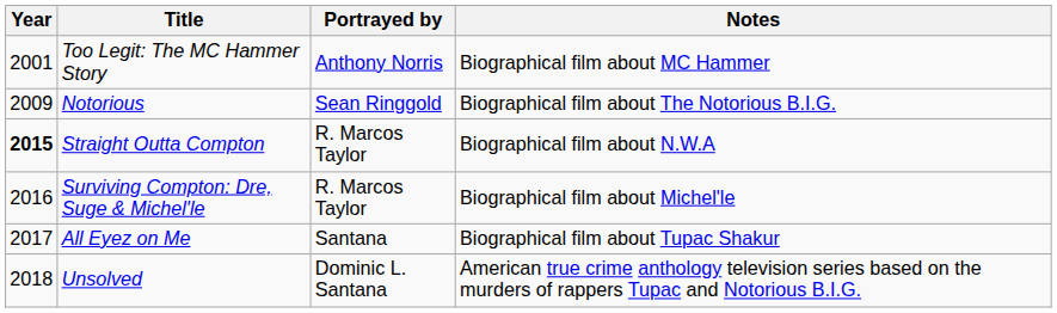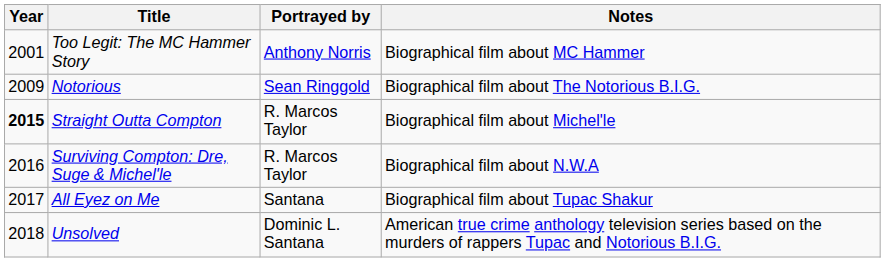 <table class="wikitable">
 <tr>
 <th>Year</th>
 <th>Title</th>
 <th>Portrayed by</th>
 <th>Notes</th>
 </tr>
 <tr>
 <td>2001</td>
 <td><em>Too Legit: The MC Hammer Story</em></td>
 <td><a href='#'>Anthony Norris</a></td>
 <td>Biographical film about <a href='#'>MC Hammer</a></td>
 </tr>
 <tr>
 <td>2009</td>
 <td><em><a href='#'>Notorious</a></em></td>
 <td><a href='#'>Sean Ringgold</a></td>
 <td>Biographical film about <a href='#'>The Notorious B.I.G.</a></td>
 </tr>
 <tr>
 <td><strong>2015</strong></td>
 <td><em><a href='#'>Straight Outta Compton</a></em></td>
 <td>R. Marcos Taylor</td>
-<td>Biographical film about <a href='#'>N.W.A</a></td>
+<td>Biographical film about <a href='#'>Michel'le</a></td>
 </tr>
 <tr>
 <td>2016</td>
 <td><em><a href='#'>Surviving Compton: Dre, Suge & Michel'le</a></em></td>
 <td>R. Marcos Taylor</td>
-<td>Biographical film about <a href='#'>Michel'le</a></td>
+<td>Biographical film about <a href='#'>N.W.A</a></td>
 </tr>
 <tr>
 <td>2017</td>
 <td><em><a href='#'>All Eyez on Me</a></em></td>
 <td> Santana</td>
 <td>Biographical film about <a href='#'>Tupac Shakur</a></td>
 </tr>
 <tr>
 <td>2018</td>
 <td><em><a href='#'>Unsolved</a></em></td>
 <td>Dominic L. Santana</td>
 <td>American <a href='#'>true crime</a> <a href='#'>anthology</a> television series based on the murders of rappers <a href='#'>Tupac</a> and <a href='#'>Notorious B.I.G.</a></td>
 </tr>
 </table>
